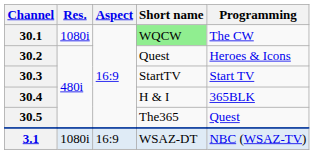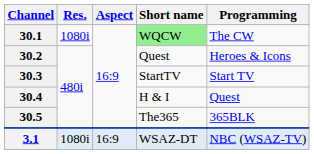 <table class="wikitable">
 <tr>
 <th scope = "col"><a href='#'>Channel</a></th>
 <th scope = "col"><a href='#'>Res.</a></th>
 <th scope = "col"><a href='#'>Aspect</a></th>
 <th scope = "col">Short name</th>
 <th scope = "col">Programming</th>
 </tr>
 <tr>
 <th scope = "row">30.1</th>
 <td><a href='#'>1080i</a></td>
 <td rowspan=5><a href='#'>16:9</a></td>
 <td style="background: lightgreen;">WQCW</td>
 <td><a href='#'>The CW</a></td>
 </tr>
 <tr>
 <th scope = "row">30.2</th>
 <td rowspan=4><a href='#'>480i</a></td>
 <td>Quest</td>
 <td><a href='#'>Heroes & Icons</a></td>
 </tr>
 <tr>
 <th scope = "row">30.3</th>
 <td>StartTV</td>
 <td><a href='#'>Start TV</a></td>
 </tr>
 <tr>
 <th scope = "row">30.4</th>
 <td>H & I</td>
-<td><a href='#'>365BLK</a></td>
+<td><a href='#'>Quest</a></td>
 </tr>
 <tr>
 <th scope = "row">30.5</th>
 <td>The365</td>
-<td><a href='#'>Quest</a></td>
+<td><a href='#'>365BLK</a></td>
 </tr>
 <tr style="background-color:#DFEBF6; border-top: 2px solid #003399;">
 <th scope = "row"><a href='#'>3.1</a></th>
 <td>1080i</td>
 <td>16:9</td>
 <td>WSAZ-DT</td>
 <td><a href='#'>NBC</a> (<a href='#'>WSAZ-TV</a>)</td>
 </tr>
 </table>
